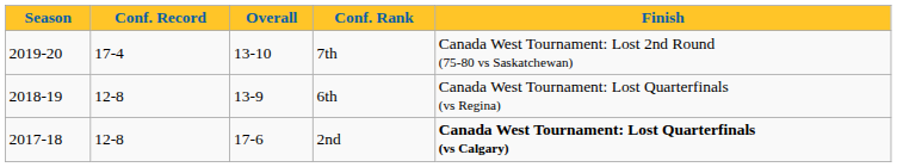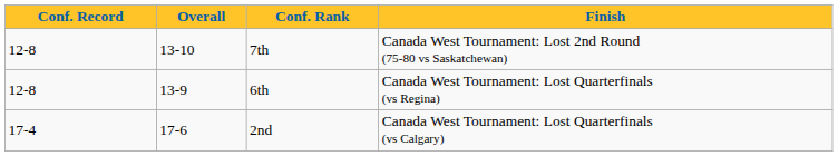 <table class="wikitable" width="70%">
 <tr>
-<th style=" background:#FFC528; color:#055EAA;">Season</th>
 <th style=" background:#FFC528; color:#055EAA;">Conf. Record</th>
 <th style=" background:#FFC528; color:#055EAA;">Overall</th>
 <th style=" background:#FFC528; color:#055EAA;">Conf. Rank</th>
 <th style=" background:#FFC528; color:#055EAA;">Finish</th>
 </tr>
 <tr align="centre" bgcolor="">
-<td>2019-20</td>
-<td>17-4</td>
+<td>12-8</td>
 <td>13-10</td>
 <td>7th</td>
 <td>Canada West Tournament: Lost 2nd Round <br><small>(75-80 vs Saskatchewan)</small></td>
 </tr>
 <tr align="centre" bgcolor="">
-<td>2018-19</td>
 <td>12-8</td>
 <td>13-9</td>
 <td>6th</td>
 <td>Canada West Tournament: Lost Quarterfinals <br><small>(vs Regina)</small></td>
 </tr>
 <tr align="centre" bgcolor="">
-<td>2017-18</td>
-<td>12-8</td>
+<td>17-4</td>
 <td>17-6</td>
 <td>2nd</td>
-<td><strong>Canada West Tournament: Lost Quarterfinals <br><small>(vs Calgary)</small></strong></td>
+<td>Canada West Tournament: Lost Quarterfinals <br><small>(vs Calgary)</small></td>
 </tr>
 </table>
